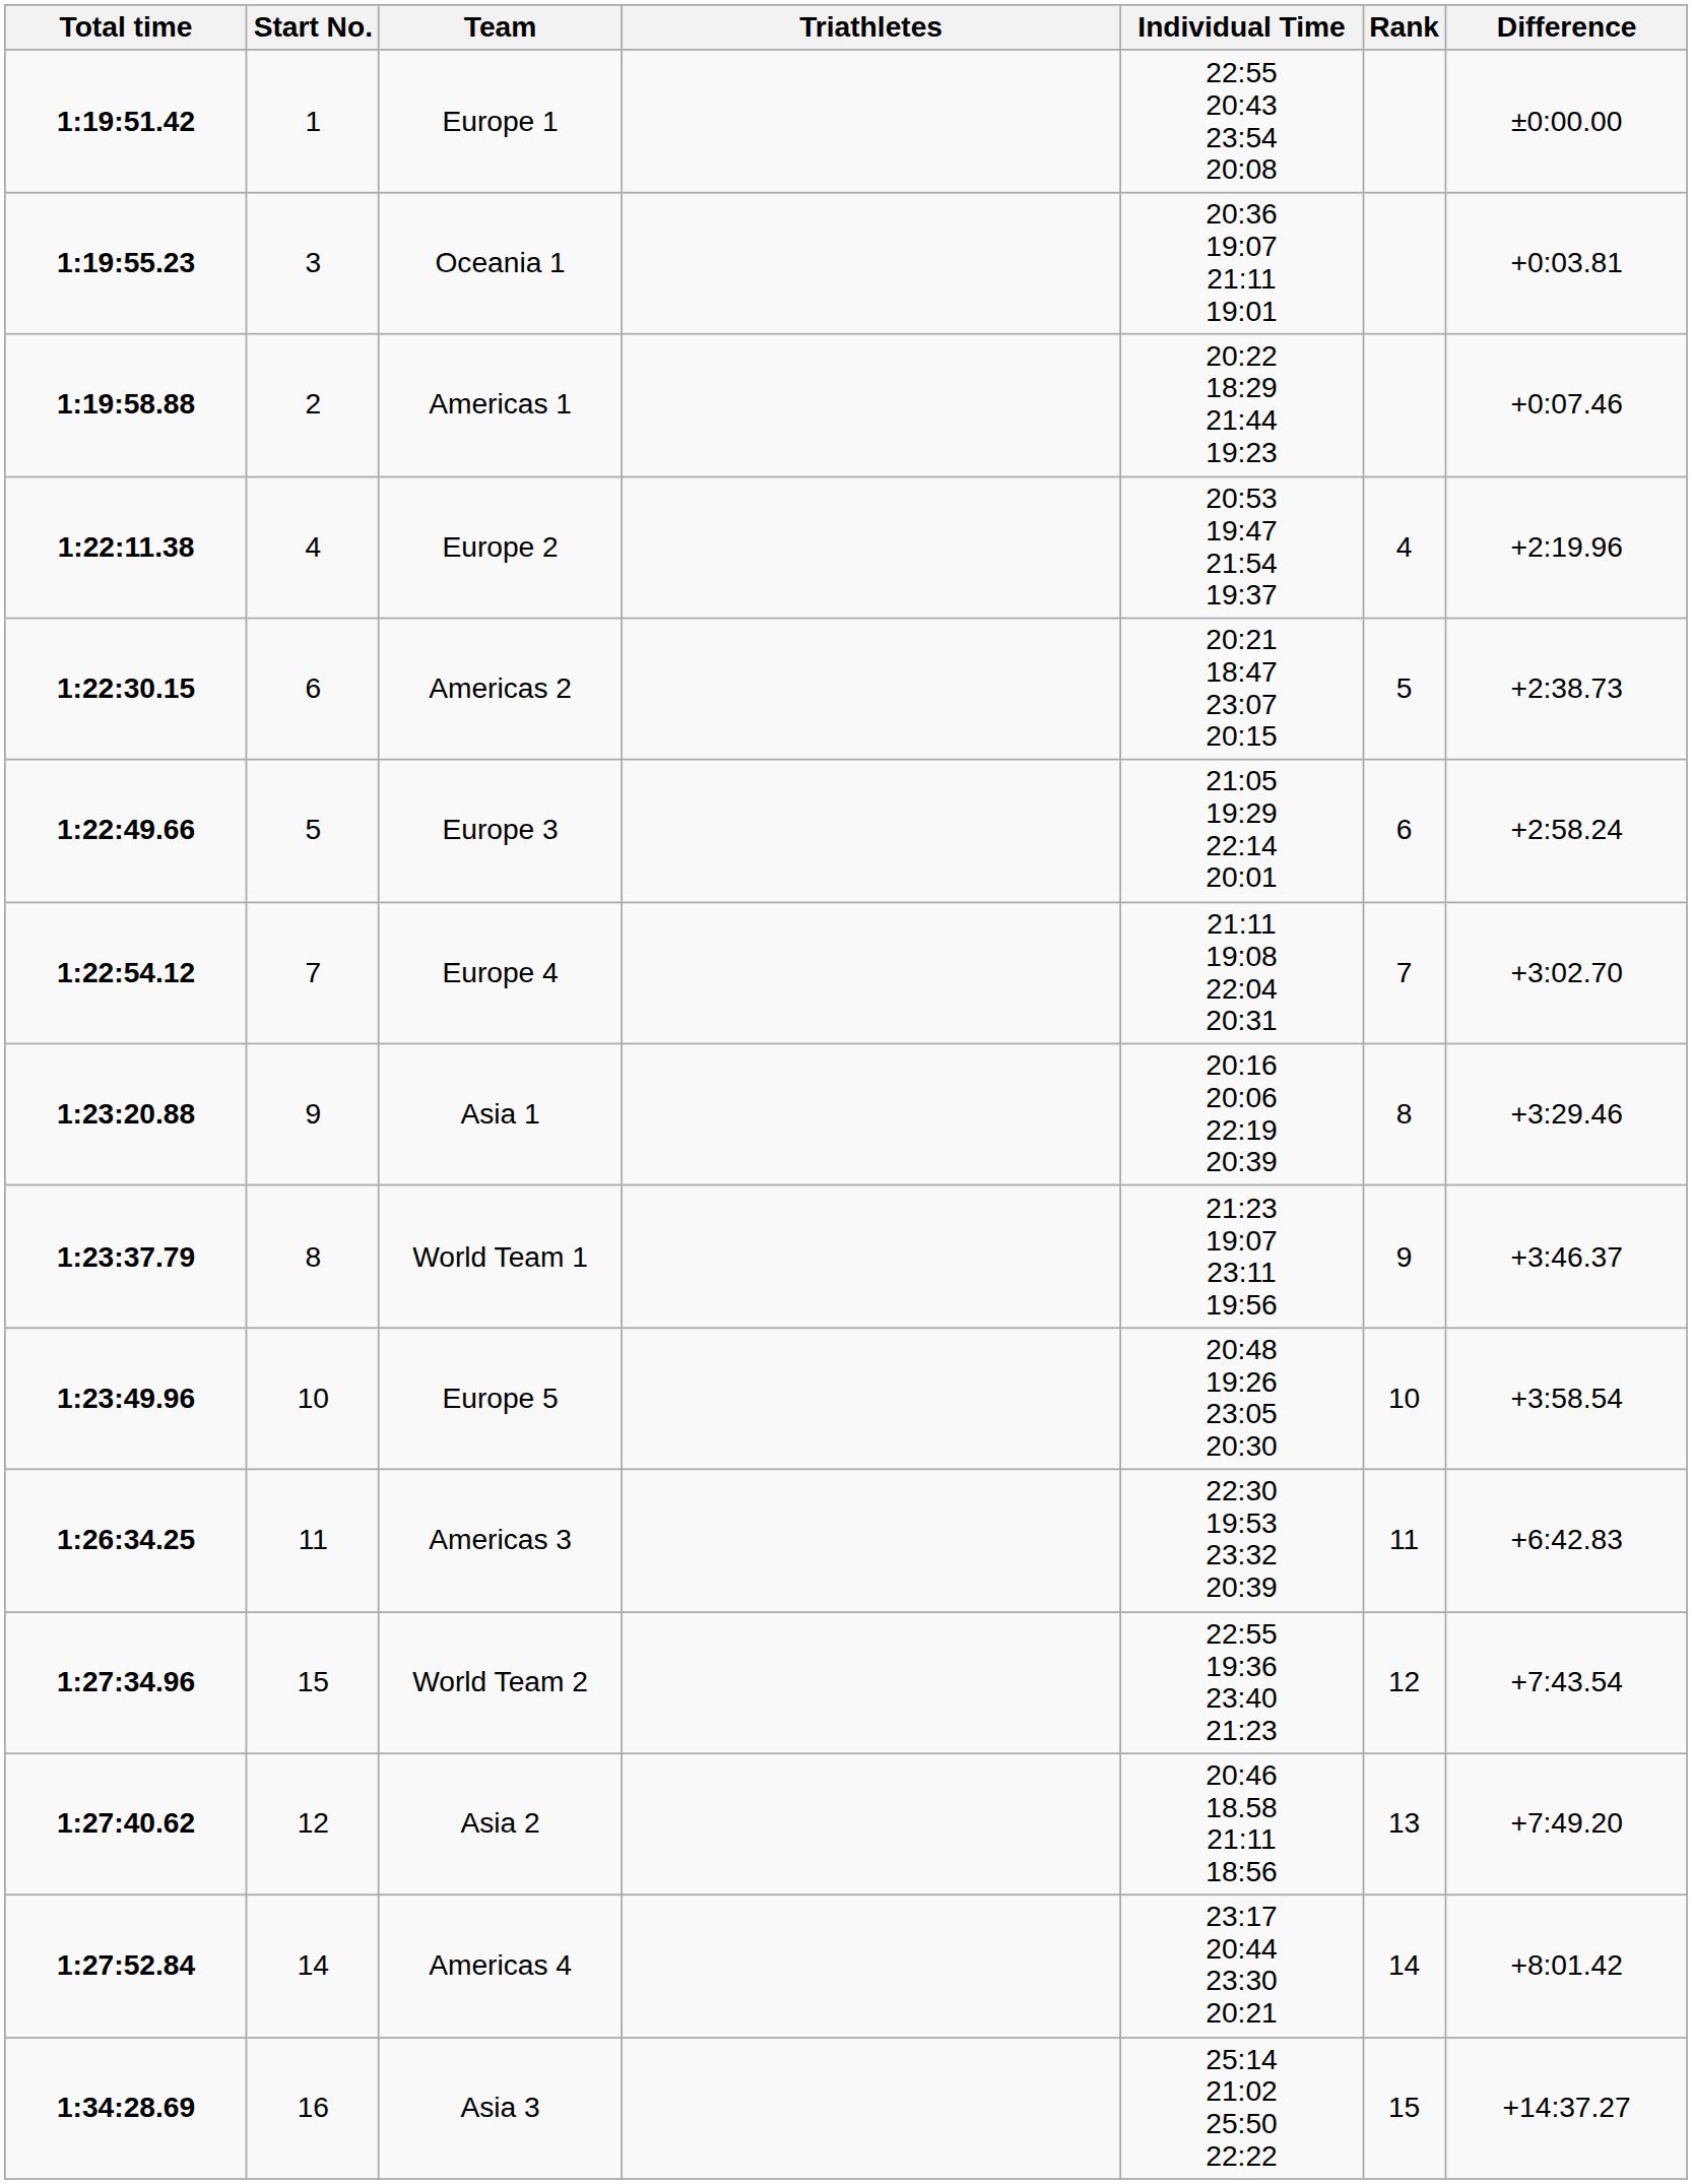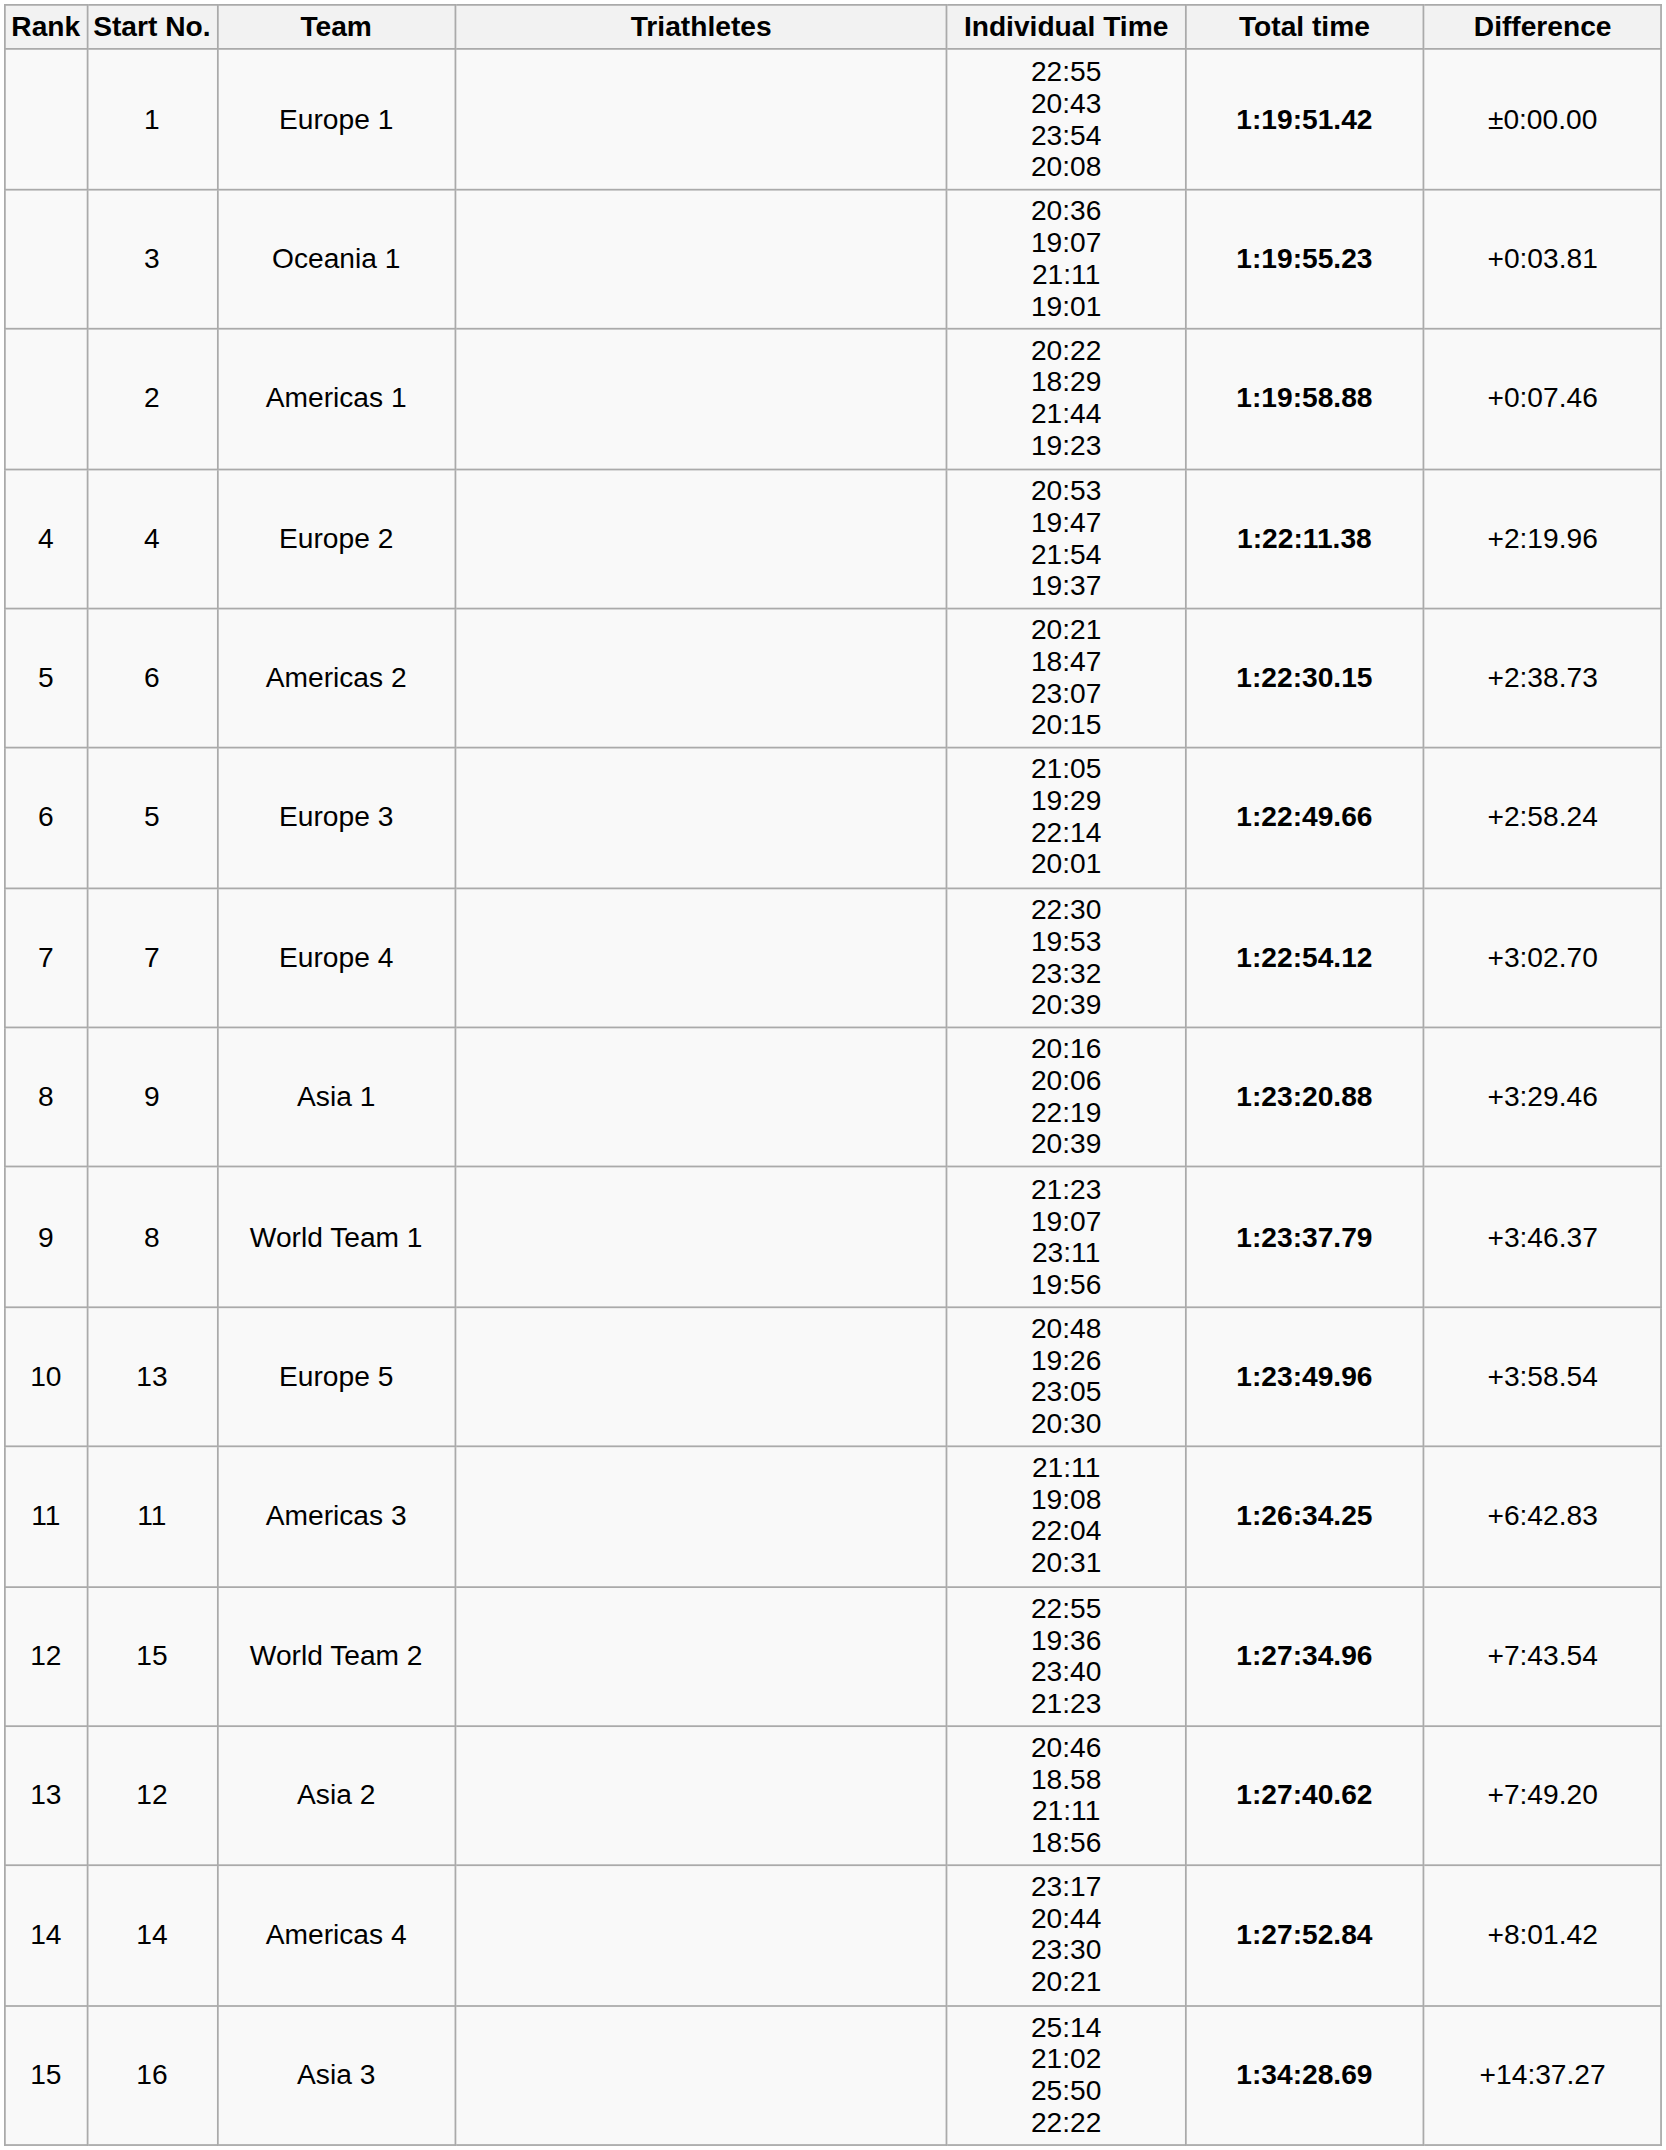 <table class="wikitable" style="text-align:center">
 <tr>
-<th style="width:8em">Total time</th>
+<th>Rank</th>
 <th>Start No.</th>
 <th style="width:8em">Team</th>
 <th style="width:17em">Triathletes</th>
 <th style="width:8em">Individual Time</th>
-<th>Rank</th>
+<th style="width:8em">Total time</th>
 <th style="width:8em">Difference</th>
 </tr>
 <tr>
-<td><strong>1:19:51.42</strong></td>
+<td></td>
 <td>1</td>
 <td>Europe 1</td>
 <td align=left><br><br><br></td>
 <td>22:55<br>20:43<br>23:54<br>20:08</td>
-<td></td>
+<td><strong>1:19:51.42</strong></td>
 <td>±0:00.00</td>
 </tr>
 <tr>
-<td><strong>1:19:55.23</strong></td>
+<td></td>
 <td>3</td>
 <td>Oceania 1</td>
 <td align=left><br><br><br></td>
 <td>20:36<br>19:07<br>21:11<br>19:01</td>
-<td></td>
+<td><strong>1:19:55.23</strong></td>
 <td>+0:03.81</td>
 </tr>
 <tr>
-<td><strong>1:19:58.88</strong></td>
+<td></td>
 <td>2</td>
 <td>Americas 1</td>
 <td align=left><br><br><br></td>
 <td>20:22<br>18:29<br>21:44<br>19:23</td>
-<td></td>
+<td><strong>1:19:58.88</strong></td>
 <td>+0:07.46</td>
 </tr>
 <tr>
-<td><strong>1:22:11.38</strong></td>
+<td>4</td>
 <td>4</td>
 <td>Europe 2</td>
 <td align=left><br><br><br></td>
 <td>20:53<br>19:47<br>21:54<br>19:37</td>
-<td>4</td>
+<td><strong>1:22:11.38</strong></td>
 <td>+2:19.96</td>
 </tr>
 <tr>
-<td><strong>1:22:30.15</strong></td>
+<td>5</td>
 <td>6</td>
 <td>Americas 2</td>
 <td align=left><br><br><br></td>
 <td>20:21<br>18:47<br>23:07<br>20:15</td>
-<td>5</td>
+<td><strong>1:22:30.15</strong></td>
 <td>+2:38.73</td>
 </tr>
 <tr>
-<td><strong>1:22:49.66</strong></td>
+<td>6</td>
 <td>5</td>
 <td>Europe 3</td>
 <td align=left><br><br><br></td>
 <td>21:05<br>19:29<br>22:14<br>20:01</td>
-<td>6</td>
+<td><strong>1:22:49.66</strong></td>
 <td>+2:58.24</td>
 </tr>
 <tr>
-<td><strong>1:22:54.12</strong></td>
+<td>7</td>
 <td>7</td>
 <td>Europe 4</td>
 <td align=left><br><br><br></td>
-<td>21:11<br>19:08<br>22:04<br>20:31</td>
-<td>7</td>
+<td>22:30<br>19:53<br>23:32<br>20:39</td>
+<td><strong>1:22:54.12</strong></td>
 <td>+3:02.70</td>
 </tr>
 <tr>
-<td><strong>1:23:20.88</strong></td>
+<td>8</td>
 <td>9</td>
 <td>Asia 1</td>
 <td align=left><br><br><br></td>
 <td>20:16<br>20:06<br>22:19<br>20:39</td>
-<td>8</td>
+<td><strong>1:23:20.88</strong></td>
 <td>+3:29.46</td>
 </tr>
 <tr>
-<td><strong>1:23:37.79</strong></td>
+<td>9</td>
 <td>8</td>
 <td>World Team 1</td>
 <td align=left><br><br><br></td>
 <td>21:23<br>19:07<br>23:11<br>19:56</td>
-<td>9</td>
+<td><strong>1:23:37.79</strong></td>
 <td>+3:46.37</td>
 </tr>
 <tr>
-<td><strong>1:23:49.96</strong></td>
 <td>10</td>
+<td>13</td>
 <td>Europe 5</td>
 <td align=left><br><br><br></td>
 <td>20:48<br>19:26<br>23:05<br>20:30</td>
-<td>10</td>
+<td><strong>1:23:49.96</strong></td>
 <td>+3:58.54</td>
 </tr>
 <tr>
-<td><strong>1:26:34.25</strong></td>
+<td>11</td>
 <td>11</td>
 <td>Americas 3</td>
 <td align=left><br><br><br></td>
-<td>22:30<br>19:53<br>23:32<br>20:39</td>
-<td>11</td>
+<td>21:11<br>19:08<br>22:04<br>20:31</td>
+<td><strong>1:26:34.25</strong></td>
 <td>+6:42.83</td>
 </tr>
 <tr>
-<td><strong>1:27:34.96</strong></td>
+<td>12</td>
 <td>15</td>
 <td>World Team 2</td>
 <td align=left><br><br><br></td>
 <td>22:55<br>19:36<br>23:40<br>21:23</td>
-<td>12</td>
+<td><strong>1:27:34.96</strong></td>
 <td>+7:43.54</td>
 </tr>
 <tr>
-<td><strong>1:27:40.62</strong></td>
+<td>13</td>
 <td>12</td>
 <td>Asia 2</td>
 <td align=left><br><br><br></td>
 <td>20:46<br>18.58<br>21:11<br>18:56</td>
-<td>13</td>
+<td><strong>1:27:40.62</strong></td>
 <td>+7:49.20</td>
 </tr>
 <tr>
-<td><strong>1:27:52.84</strong></td>
+<td>14</td>
 <td>14</td>
 <td>Americas 4</td>
 <td align=left><br><br><br></td>
 <td>23:17<br>20:44<br>23:30<br>20:21</td>
-<td>14</td>
+<td><strong>1:27:52.84</strong></td>
 <td>+8:01.42</td>
 </tr>
 <tr>
-<td><strong>1:34:28.69</strong></td>
+<td>15</td>
 <td>16</td>
 <td>Asia 3</td>
 <td align=left><br><br><br></td>
 <td>25:14<br>21:02<br>25:50<br>22:22</td>
-<td>15</td>
+<td><strong>1:34:28.69</strong></td>
 <td>+14:37.27</td>
 </tr>
 </table>
